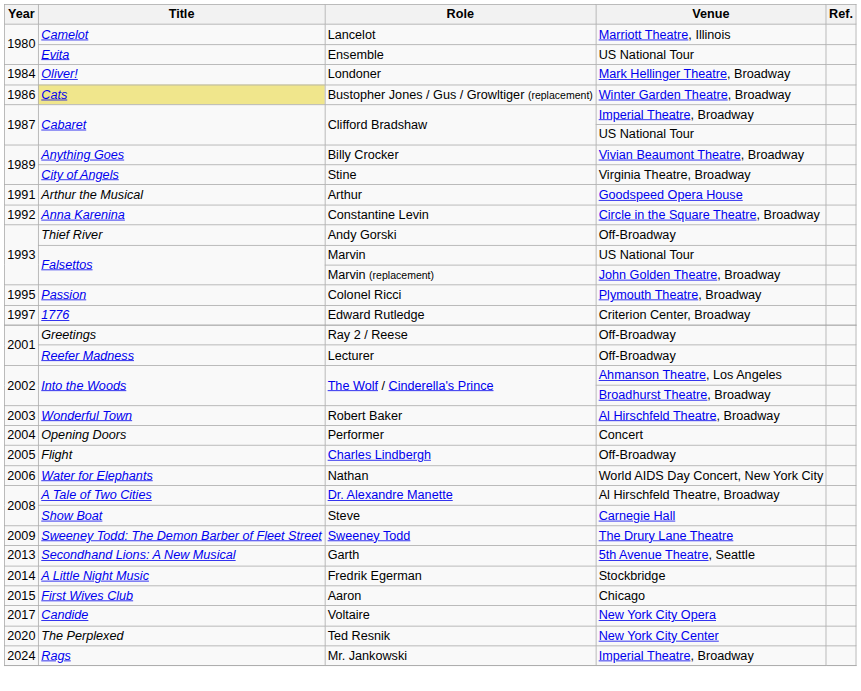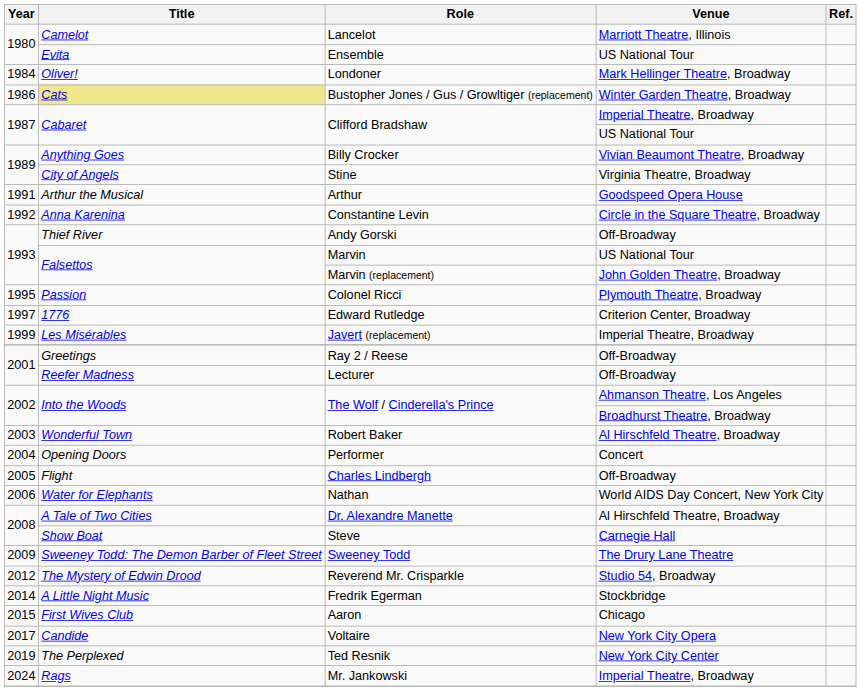 <table class="wikitable">
 <tr>
 <th>Year</th>
 <th>Title</th>
 <th>Role</th>
 <th>Venue</th>
 <th class="unsortable">Ref.</th>
 </tr>
 <tr>
 <td rowspan=2>1980</td>
 <td><em><a href='#'>Camelot</a></em></td>
 <td>Lancelot</td>
 <td><a href='#'>Marriott Theatre</a>, Illinois</td>
 <td></td>
 </tr>
 <tr>
 <td><em><a href='#'>Evita</a></em></td>
 <td>Ensemble</td>
 <td>US National Tour</td>
 <td></td>
 </tr>
 <tr>
 <td>1984</td>
 <td><em><a href='#'>Oliver!</a></em></td>
 <td>Londoner</td>
 <td><a href='#'>Mark Hellinger Theatre</a>, Broadway</td>
 <td></td>
 </tr>
 <tr>
 <td>1986</td>
 <td style="background: khaki;"><em><a href='#'>Cats</a></em></td>
 <td>Bustopher Jones / Gus / Growltiger <small> (replacement) </small></td>
 <td><a href='#'>Winter Garden Theatre</a>, Broadway</td>
 <td></td>
 </tr>
 <tr>
 <td rowspan=2>1987</td>
 <td rowspan=2><em><a href='#'>Cabaret</a></em></td>
 <td rowspan=2>Clifford Bradshaw</td>
 <td><a href='#'>Imperial Theatre</a>, Broadway</td>
 <td></td>
 </tr>
 <tr>
 <td>US National Tour</td>
 <td></td>
 </tr>
 <tr>
 <td rowspan=2>1989</td>
 <td><em><a href='#'>Anything Goes</a></em></td>
 <td>Billy Crocker</td>
 <td><a href='#'>Vivian Beaumont Theatre</a>, Broadway</td>
 <td></td>
 </tr>
 <tr>
 <td><em><a href='#'>City of Angels</a></em></td>
 <td>Stine</td>
 <td>Virginia Theatre, Broadway</td>
 <td></td>
 </tr>
 <tr>
 <td>1991</td>
 <td><em>Arthur the Musical</em></td>
 <td>Arthur</td>
 <td><a href='#'>Goodspeed Opera House</a></td>
 <td></td>
 </tr>
 <tr>
 <td>1992</td>
 <td><em><a href='#'>Anna Karenina</a></em></td>
 <td>Constantine Levin</td>
 <td><a href='#'>Circle in the Square Theatre</a>, Broadway</td>
 <td></td>
 </tr>
 <tr>
 <td rowspan=3>1993</td>
 <td><em>Thief River</em></td>
 <td>Andy Gorski</td>
 <td>Off-Broadway</td>
 <td></td>
 </tr>
 <tr>
 <td rowspan=2><em><a href='#'>Falsettos</a></em></td>
 <td>Marvin</td>
 <td>US National Tour</td>
 <td></td>
 </tr>
 <tr>
 <td>Marvin <small> (replacement) </small></td>
 <td><a href='#'>John Golden Theatre</a>, Broadway</td>
 <td></td>
 </tr>
 <tr>
 <td>1995</td>
 <td><em><a href='#'>Passion</a></em></td>
 <td>Colonel Ricci</td>
 <td><a href='#'>Plymouth Theatre</a>, Broadway</td>
 <td></td>
 </tr>
 <tr>
 <td>1997</td>
 <td><em><a href='#'>1776</a></em></td>
 <td>Edward Rutledge</td>
 <td>Criterion Center, Broadway</td>
 <td></td>
 </tr>
 <tr>
+<td>1999</td>
+<td><em><a href='#'>Les Misérables</a></em></td>
+<td><a href='#'>Javert</a> <small> (replacement) </small></td>
+<td>Imperial Theatre, Broadway</td>
+<td></td>
+</tr>
+<tr>
 </tr>
 <tr>
 <td rowspan=2>2001</td>
 <td><em>Greetings</em></td>
 <td>Ray 2 / Reese</td>
 <td>Off-Broadway</td>
 <td></td>
 </tr>
 <tr>
 <td><em><a href='#'>Reefer Madness</a></em></td>
 <td>Lecturer</td>
 <td>Off-Broadway</td>
 <td></td>
 </tr>
 <tr>
 <td rowspan=2>2002</td>
 <td rowspan=2><em><a href='#'>Into the Woods</a></em></td>
 <td rowspan=2><a href='#'>The Wolf</a> / <a href='#'>Cinderella's Prince</a></td>
 <td><a href='#'>Ahmanson Theatre</a>, Los Angeles</td>
 <td></td>
 </tr>
 <tr>
 <td><a href='#'>Broadhurst Theatre</a>, Broadway</td>
 <td></td>
 </tr>
 <tr>
 <td>2003</td>
 <td><em><a href='#'>Wonderful Town</a></em></td>
 <td>Robert Baker</td>
 <td><a href='#'>Al Hirschfeld Theatre</a>, Broadway</td>
 <td></td>
 </tr>
 <tr>
 <td>2004</td>
 <td><em>Opening Doors</em></td>
 <td>Performer</td>
 <td>Concert</td>
 <td></td>
 </tr>
 <tr>
 <td>2005</td>
 <td><em>Flight</em></td>
 <td><a href='#'>Charles Lindbergh</a></td>
 <td>Off-Broadway</td>
 <td></td>
 </tr>
 <tr>
 <td>2006</td>
 <td><em><a href='#'>Water for Elephants</a></em></td>
 <td>Nathan</td>
 <td>World AIDS Day Concert, New York City</td>
 <td></td>
 </tr>
 <tr>
 <td rowspan=2>2008</td>
 <td><em><a href='#'>A Tale of Two Cities</a></em></td>
 <td><a href='#'>Dr. Alexandre Manette</a></td>
 <td>Al Hirschfeld Theatre, Broadway</td>
 <td></td>
 </tr>
 <tr>
 <td><em><a href='#'>Show Boat</a></em></td>
 <td>Steve</td>
 <td><a href='#'>Carnegie Hall</a></td>
 <td></td>
 </tr>
 <tr>
 <td>2009</td>
 <td><em><a href='#'>Sweeney Todd: The Demon Barber of Fleet Street</a></em></td>
 <td><a href='#'>Sweeney Todd</a></td>
 <td><a href='#'>The Drury Lane Theatre</a></td>
 <td></td>
 </tr>
 <tr>
-<td>2013</td>
-<td><em><a href='#'>Secondhand Lions: A New Musical</a></em></td>
-<td>Garth</td>
-<td><a href='#'>5th Avenue Theatre</a>, Seattle</td>
+<td>2012</td>
+<td><em><a href='#'>The Mystery of Edwin Drood</a></em></td>
+<td>Reverend Mr. Crisparkle</td>
+<td><a href='#'>Studio 54</a>, Broadway</td>
 <td></td>
 </tr>
 <tr>
 <td>2014</td>
 <td><em><a href='#'>A Little Night Music</a></em></td>
 <td>Fredrik Egerman</td>
 <td>Stockbridge</td>
 <td></td>
 </tr>
 <tr>
 <td>2015</td>
 <td><em><a href='#'>First Wives Club</a></em></td>
 <td>Aaron</td>
 <td>Chicago</td>
 <td></td>
 </tr>
 <tr>
 <td>2017</td>
 <td><a href='#'><em>Candide</em></a></td>
 <td>Voltaire</td>
 <td><a href='#'>New York City Opera</a></td>
 <td></td>
 </tr>
 <tr>
-<td>2020</td>
+<td>2019</td>
 <td><em>The Perplexed</em></td>
 <td>Ted Resnik</td>
 <td><a href='#'>New York City Center</a></td>
 <td></td>
 </tr>
 <tr>
 <td>2024</td>
 <td><em><a href='#'>Rags</a></em></td>
 <td>Mr. Jankowski</td>
 <td><a href='#'>Imperial Theatre</a>, Broadway</td>
 <td></td>
 </tr>
 <tr>
 </tr>
 </table>
